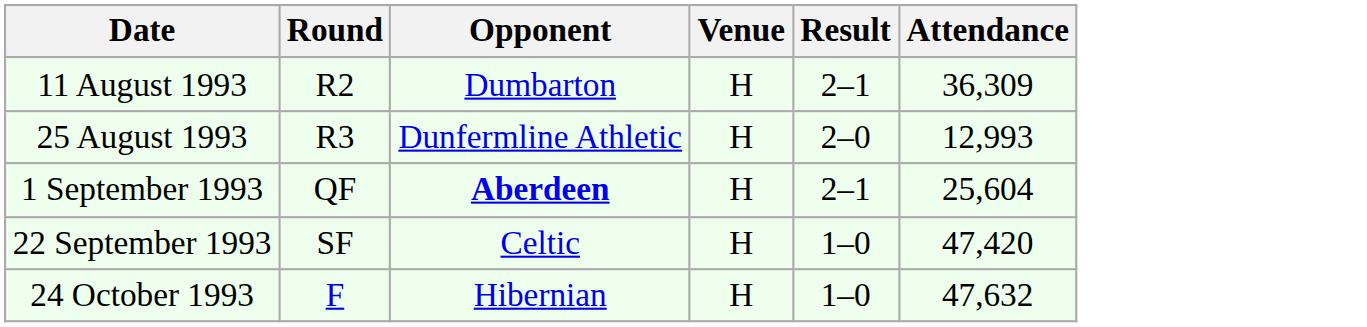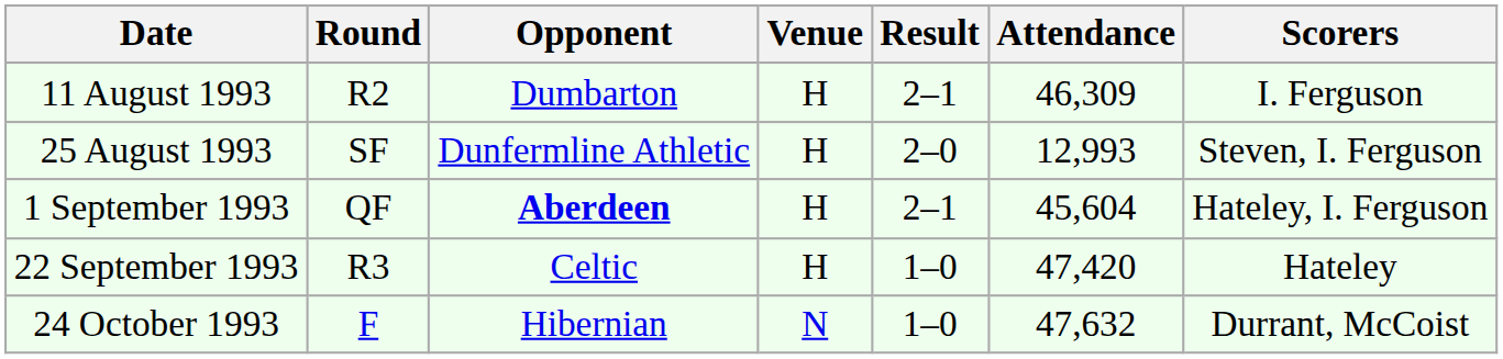 <table class="wikitable sortable" style="font-size:100%; text-align:center">
 <tr>
 <th>Date</th>
 <th>Round</th>
 <th>Opponent</th>
 <th>Venue</th>
 <th>Result</th>
 <th>Attendance</th>
+<th>Scorers</th>
 </tr>
 <tr bgcolor = "#EEFFEE">
 <td>11 August 1993</td>
 <td>R2</td>
 <td><a href='#'>Dumbarton</a></td>
 <td>H</td>
 <td>2–1</td>
-<td>36,309</td>
+<td>46,309</td>
+<td>I. Ferguson</td>
 </tr>
 <tr bgcolor = "#EEFFEE">
 <td>25 August 1993</td>
-<td>R3</td>
+<td>SF</td>
 <td><a href='#'>Dunfermline Athletic</a></td>
 <td>H</td>
 <td>2–0</td>
 <td>12,993</td>
+<td>Steven, I. Ferguson</td>
 </tr>
 <tr bgcolor = "#EEFFEE">
 <td>1 September 1993</td>
 <td>QF</td>
 <td><strong><a href='#'>Aberdeen</a></strong></td>
 <td>H</td>
 <td>2–1</td>
-<td>25,604</td>
+<td>45,604</td>
+<td>Hateley, I. Ferguson</td>
 </tr>
 <tr bgcolor = "#EEFFEE">
 <td>22 September 1993</td>
-<td>SF</td>
+<td>R3</td>
 <td><a href='#'>Celtic</a></td>
 <td>H</td>
 <td>1–0</td>
 <td>47,420</td>
+<td>Hateley</td>
 </tr>
 <tr bgcolor = "#EEFFEE">
 <td>24 October 1993</td>
 <td><a href='#'>F</a></td>
 <td><a href='#'>Hibernian</a></td>
-<td>H</td>
+<td><a href='#'>N</a></td>
 <td>1–0</td>
 <td>47,632</td>
+<td>Durrant, McCoist</td>
 </tr>
 </table>
